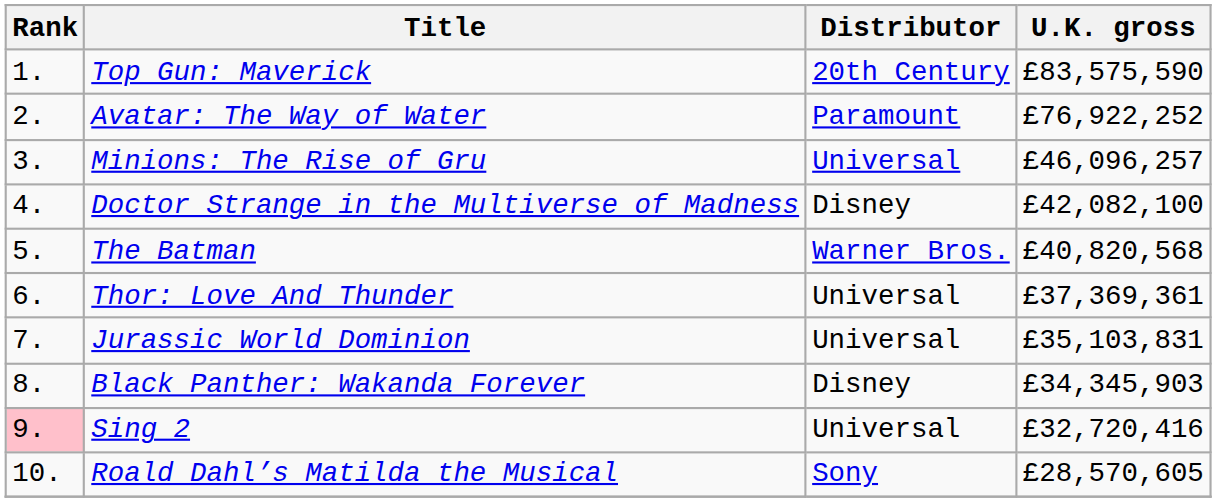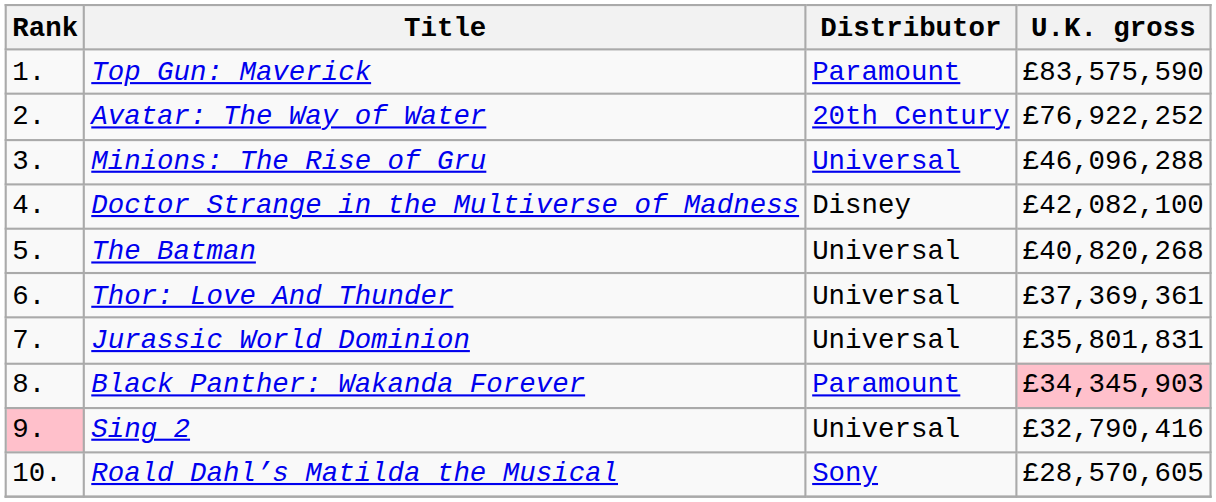 <table class="wikitable sortable" style="margin:auto; margin:auto;">
 <tr>
 <th>Rank</th>
 <th>Title</th>
 <th>Distributor</th>
 <th>U.K. gross</th>
 </tr>
 <tr>
 <td>1.</td>
 <td><em><a href='#'>Top Gun: Maverick</a></em></td>
-<td><a href='#'>20th Century</a></td>
+<td rowspan="1"><a href='#'>Paramount</a></td>
 <td>£83,575,590</td>
 </tr>
 <tr>
 <td>2.</td>
 <td><em><a href='#'>Avatar: The Way of Water</a></em></td>
-<td rowspan="1"><a href='#'>Paramount</a></td>
+<td><a href='#'>20th Century</a></td>
 <td>£76,922,252</td>
 </tr>
 <tr>
 <td>3.</td>
 <td><em><a href='#'>Minions: The Rise of Gru</a></em></td>
 <td><a href='#'>Universal</a></td>
-<td>£46,096,257</td>
+<td>£46,096,288</td>
 </tr>
 <tr>
 <td>4.</td>
 <td><em><a href='#'>Doctor Strange in the Multiverse of Madness</a></em></td>
 <td>Disney</td>
 <td>£42,082,100</td>
 </tr>
 <tr>
 <td>5.</td>
 <td><em><a href='#'>The Batman</a></em></td>
-<td><a href='#'>Warner Bros.</a></td>
-<td>£40,820,568</td>
+<td>Universal</td>
+<td>£40,820,268</td>
 </tr>
 <tr>
 <td>6.</td>
 <td><em><a href='#'>Thor: Love And Thunder</a></em></td>
 <td>Universal</td>
 <td>£37,369,361</td>
 </tr>
 <tr>
 <td>7.</td>
 <td><em><a href='#'>Jurassic World Dominion</a></em></td>
 <td>Universal</td>
-<td>£35,103,831</td>
+<td>£35,801,831</td>
 </tr>
 <tr>
 <td>8.</td>
 <td><em><a href='#'>Black Panther: Wakanda Forever</a></em></td>
-<td>Disney</td>
-<td>£34,345,903</td>
+<td rowspan="1"><a href='#'>Paramount</a></td>
+<td style="background: pink;">£34,345,903</td>
 </tr>
 <tr>
 <td style="background: pink;">9.</td>
 <td><em><a href='#'>Sing 2</a></em></td>
 <td>Universal</td>
-<td>£32,720,416</td>
+<td>£32,790,416</td>
 </tr>
 <tr>
 <td>10.</td>
 <td><em><a href='#'>Roald Dahl’s Matilda the Musical</a></em></td>
 <td><a href='#'>Sony</a></td>
 <td>£28,570,605</td>
 </tr>
 <tr>
 </tr>
 </table>
